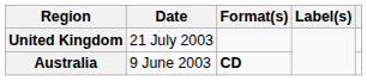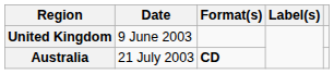 <table class="wikitable plainrowheaders">
 <tr>
 <th scope="col">Region</th>
 <th scope="col">Date</th>
 <th scope="col">Format(s)</th>
 <th scope="col">Label(s)</th>
 <th scope="col"></th>
 </tr>
 <tr>
 <th scope="row">United Kingdom</th>
-<td>21 July 2003</td>
+<td>9 June 2003</td>
 <td></td>
 <td rowspan="2"></td>
 <td></td>
 </tr>
 <tr>
 <th scope="row">Australia</th>
-<td>9 June 2003</td>
+<td>21 July 2003</td>
 <td><strong>CD</strong></td>
 <td></td>
 </tr>
 </table>
